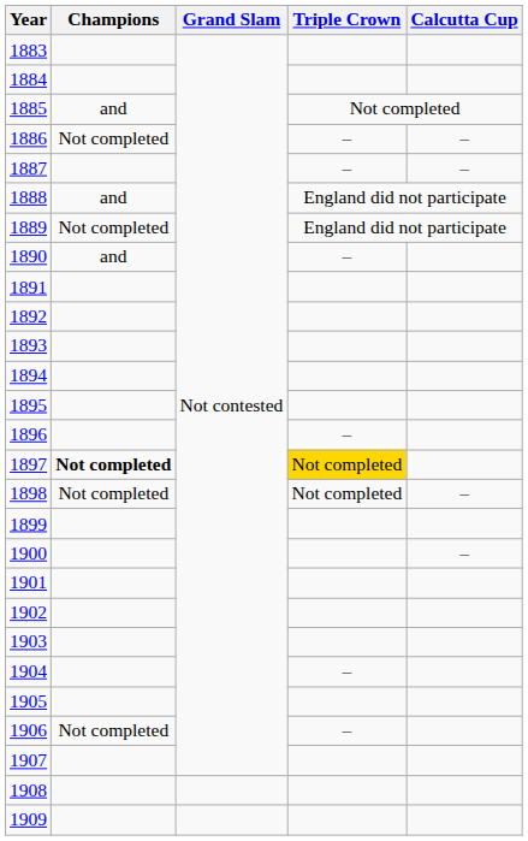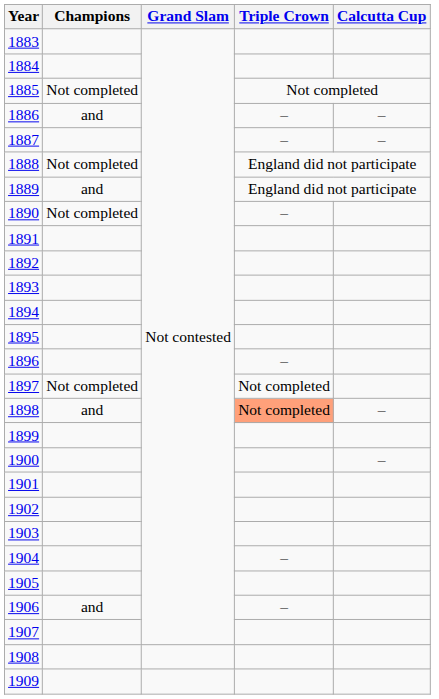 <table class="wikitable sortable sticky-header" style="text-align:center">
 <tr>
 <th>Year</th>
 <th>Champions</th>
 <th><a href='#'>Grand Slam</a></th>
 <th><a href='#'>Triple Crown</a></th>
 <th><a href='#'>Calcutta Cup</a></th>
 </tr>
 <tr>
 <td><a href='#'>1883</a></td>
 <td></td>
 <td rowspan=25>Not contested</td>
 <td></td>
 <td></td>
 </tr>
 <tr>
 <td><a href='#'>1884</a></td>
 <td></td>
 <td></td>
 <td></td>
 </tr>
 <tr>
 <td><a href='#'>1885</a></td>
-<td> and </td>
+<td>Not completed</td>
 <td colspan=2>Not completed</td>
 </tr>
 <tr>
 <td><a href='#'>1886</a></td>
-<td>Not completed</td>
+<td> and </td>
 <td>–</td>
 <td>–</td>
 </tr>
 <tr>
 <td><a href='#'>1887</a></td>
 <td></td>
 <td>–</td>
 <td>–</td>
 </tr>
 <tr>
 <td><a href='#'>1888</a></td>
+<td>Not completed</td>
+<td colspan=2>England did not participate</td>
+</tr>
+<tr>
+<td><a href='#'>1889</a></td>
 <td> and </td>
 <td colspan=2>England did not participate</td>
 </tr>
 <tr>
-<td><a href='#'>1889</a></td>
+<td><a href='#'>1890</a></td>
 <td>Not completed</td>
-<td colspan=2>England did not participate</td>
-</tr>
-<tr>
-<td><a href='#'>1890</a></td>
-<td> and </td>
 <td>–</td>
 <td></td>
 </tr>
 <tr>
 <td><a href='#'>1891</a></td>
 <td></td>
 <td></td>
 <td></td>
 </tr>
 <tr>
 <td><a href='#'>1892</a></td>
 <td></td>
 <td></td>
 <td></td>
 </tr>
 <tr>
 <td><a href='#'>1893</a></td>
 <td></td>
 <td></td>
 <td></td>
 </tr>
 <tr>
 <td><a href='#'>1894</a></td>
 <td></td>
 <td></td>
 <td></td>
 </tr>
 <tr>
 <td><a href='#'>1895</a></td>
 <td></td>
 <td></td>
 <td></td>
 </tr>
 <tr>
 <td><a href='#'>1896</a></td>
 <td></td>
 <td>–</td>
 <td></td>
 </tr>
 <tr>
 <td><a href='#'>1897</a></td>
-<td><strong>Not completed</strong></td>
-<td style="background: gold;">Not completed</td>
+<td>Not completed</td>
+<td>Not completed</td>
 <td></td>
 </tr>
 <tr>
 <td><a href='#'>1898</a></td>
-<td>Not completed</td>
-<td>Not completed</td>
+<td> and </td>
+<td style="background: lightsalmon;">Not completed</td>
 <td>–</td>
 </tr>
 <tr>
 <td><a href='#'>1899</a></td>
 <td></td>
 <td></td>
 <td></td>
 </tr>
 <tr>
 <td><a href='#'>1900</a></td>
 <td></td>
 <td></td>
 <td>–</td>
 </tr>
 <tr>
 <td><a href='#'>1901</a></td>
 <td></td>
 <td></td>
 <td></td>
 </tr>
 <tr>
 <td><a href='#'>1902</a></td>
 <td></td>
 <td></td>
 <td></td>
 </tr>
 <tr>
 <td><a href='#'>1903</a></td>
 <td></td>
 <td></td>
 <td></td>
 </tr>
 <tr>
 <td><a href='#'>1904</a></td>
 <td></td>
 <td>–</td>
 <td></td>
 </tr>
 <tr>
 <td><a href='#'>1905</a></td>
 <td></td>
 <td></td>
 <td></td>
 </tr>
 <tr>
 <td><a href='#'>1906</a></td>
-<td>Not completed</td>
+<td> and </td>
 <td>–</td>
 <td></td>
 </tr>
 <tr>
 <td><a href='#'>1907</a></td>
 <td></td>
 <td></td>
 <td></td>
 </tr>
 <tr>
 <td><a href='#'>1908</a></td>
 <td></td>
 <td></td>
 <td></td>
 <td></td>
 </tr>
 <tr>
 <td><a href='#'>1909</a></td>
 <td></td>
 <td></td>
 <td></td>
 <td></td>
 </tr>
 </table>
